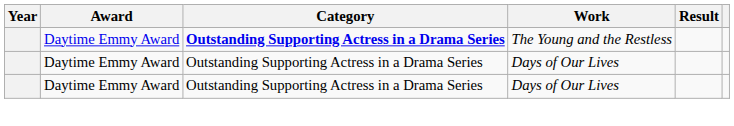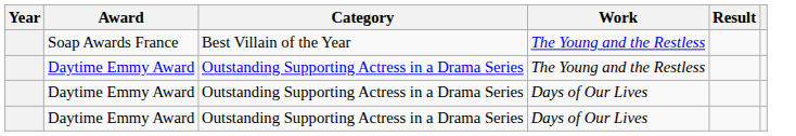 <table class="wikitable sortable plainrowheaders">
 <tr>
 <th>Year</th>
 <th>Award</th>
 <th>Category</th>
 <th>Work</th>
 <th>Result</th>
 <th scope="col" class="unsortable"></th>
 </tr>
 <tr>
 <th scope="row"></th>
+<td>Soap Awards France</td>
+<td>Best Villain of the Year</td>
+<td><em><a href='#'>The Young and the Restless</a></em></td>
+<td></td>
+<td></td>
+</tr>
+<tr>
+<th scope="row"></th>
 <td><a href='#'>Daytime Emmy Award</a></td>
-<td><strong><a href='#'>Outstanding Supporting Actress in a Drama Series</a></strong></td>
+<td><a href='#'>Outstanding Supporting Actress in a Drama Series</a></td>
 <td><em>The Young and the Restless</em></td>
 <td></td>
 <td></td>
 </tr>
 <tr>
 <th scope="row"></th>
 <td>Daytime Emmy Award</td>
 <td>Outstanding Supporting Actress in a Drama Series</td>
 <td><em>Days of Our Lives</em></td>
 <td></td>
 <td></td>
 </tr>
 <tr>
 <th scope="row"></th>
 <td>Daytime Emmy Award</td>
 <td>Outstanding Supporting Actress in a Drama Series</td>
 <td><em>Days of Our Lives</em></td>
 <td></td>
 <td></td>
 </tr>
 </table>
